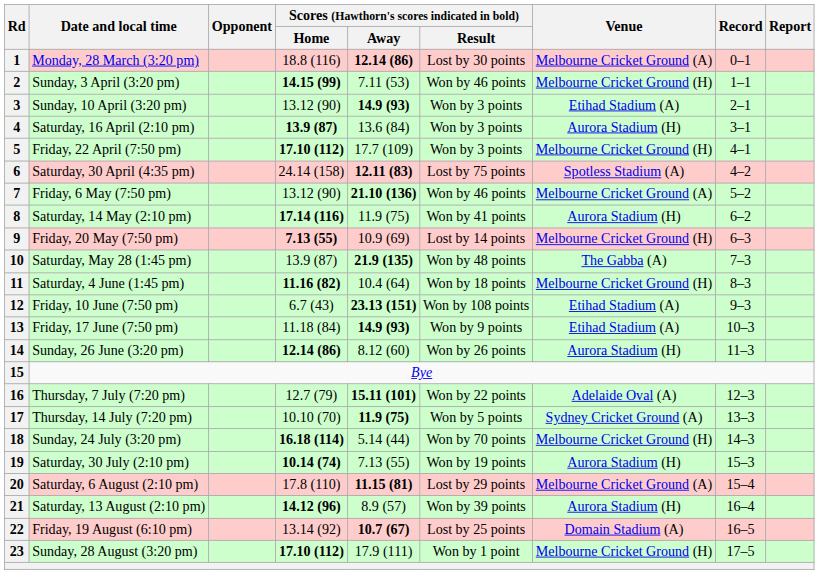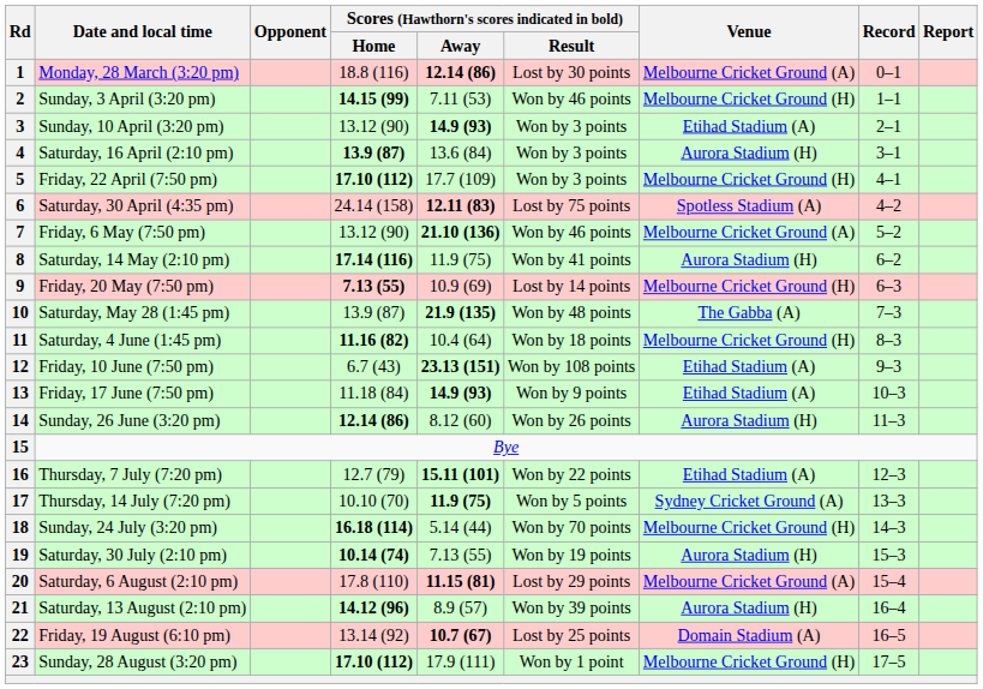 <table class="wikitable" style="text-align:center">
 <tr>
 <th rowspan="2">Rd</th>
 <th rowspan="2">Date and local time</th>
 <th rowspan="2"><strong>Opponent</strong></th>
 <th colspan="3"><strong>Scores</strong> <small>(Hawthorn's scores indicated in <strong>bold</strong>)</small></th>
 <th rowspan="2"><strong>Venue</strong></th>
 <th rowspan="2"><strong>Record</strong></th>
 <th rowspan="2"><strong>Report</strong></th>
 </tr>
 <tr>
 <th>Home</th>
 <th>Away</th>
 <th>Result</th>
 </tr>
 <tr style="background:#fcc;">
 <th>1</th>
 <td align=left><a href='#'>Monday, 28 March (3:20 pm)</a></td>
 <td align=left></td>
 <td>18.8 (116)</td>
 <td><strong>12.14 (86)</strong></td>
 <td>Lost by 30 points</td>
 <td><a href='#'>Melbourne Cricket Ground</a> (A)</td>
 <td>0–1</td>
 <td></td>
 </tr>
 <tr style="background:#cfc">
 <th>2</th>
 <td align=left>Sunday, 3 April (3:20 pm)</td>
 <td align=left></td>
 <td><strong>14.15 (99)</strong></td>
 <td>7.11 (53)</td>
 <td>Won by 46 points</td>
 <td><a href='#'>Melbourne Cricket Ground</a> (H)</td>
 <td>1–1</td>
 <td></td>
 </tr>
 <tr style="background:#cfc">
 <th>3</th>
 <td align=left>Sunday, 10 April (3:20 pm)</td>
 <td align=left></td>
 <td>13.12 (90)</td>
 <td><strong>14.9 (93)</strong></td>
 <td>Won by 3 points</td>
 <td><a href='#'>Etihad Stadium</a> (A)</td>
 <td>2–1</td>
 <td></td>
 </tr>
 <tr style="background:#cfc">
 <th>4</th>
 <td align=left>Saturday, 16 April (2:10 pm)</td>
 <td align=left></td>
 <td><strong>13.9 (87)</strong></td>
 <td>13.6 (84)</td>
 <td>Won by 3 points</td>
 <td><a href='#'>Aurora Stadium</a> (H)</td>
 <td>3–1</td>
 <td></td>
 </tr>
 <tr style="background:#cfc">
 <th>5</th>
 <td align=left>Friday, 22 April (7:50 pm)</td>
 <td align=left></td>
 <td><strong>17.10 (112)</strong></td>
 <td>17.7 (109)</td>
 <td>Won by 3 points</td>
 <td><a href='#'>Melbourne Cricket Ground</a> (H)</td>
 <td>4–1</td>
 <td></td>
 </tr>
 <tr style="background:#fcc;">
 <th>6</th>
 <td align=left>Saturday, 30 April (4:35 pm)</td>
 <td align=left></td>
 <td>24.14 (158)</td>
 <td><strong>12.11 (83)</strong></td>
 <td>Lost by 75 points</td>
 <td><a href='#'>Spotless Stadium</a> (A)</td>
 <td>4–2</td>
 <td></td>
 </tr>
 <tr style="background:#cfc">
 <th>7</th>
 <td align=left>Friday, 6 May (7:50 pm)</td>
 <td align=left></td>
 <td>13.12 (90)</td>
 <td><strong>21.10 (136)</strong></td>
 <td>Won by 46 points</td>
 <td><a href='#'>Melbourne Cricket Ground</a> (A)</td>
 <td>5–2</td>
 <td></td>
 </tr>
 <tr style="background:#cfc">
 <th>8</th>
 <td align=left>Saturday, 14 May (2:10 pm)</td>
 <td align=left></td>
 <td><strong>17.14 (116)</strong></td>
 <td>11.9 (75)</td>
 <td>Won by 41 points</td>
 <td><a href='#'>Aurora Stadium</a> (H)</td>
 <td>6–2</td>
 <td></td>
 </tr>
 <tr style="background:#fcc;">
 <th>9</th>
 <td align=left>Friday, 20 May (7:50 pm)</td>
 <td align=left></td>
 <td><strong>7.13 (55)</strong></td>
 <td>10.9 (69)</td>
 <td>Lost by 14 points</td>
 <td><a href='#'>Melbourne Cricket Ground</a> (H)</td>
 <td>6–3</td>
 <td></td>
 </tr>
 <tr style="background:#cfc">
 <th>10</th>
 <td align=left>Saturday, May 28 (1:45 pm)</td>
 <td align=left></td>
 <td>13.9 (87)</td>
 <td><strong>21.9 (135)</strong></td>
 <td>Won by 48 points</td>
 <td><a href='#'>The Gabba</a> (A)</td>
 <td>7–3</td>
 <td></td>
 </tr>
 <tr style="background:#cfc">
 <th>11</th>
 <td align=left>Saturday, 4 June (1:45 pm)</td>
 <td align=left></td>
 <td><strong>11.16 (82)</strong></td>
 <td>10.4 (64)</td>
 <td>Won by 18 points</td>
 <td><a href='#'>Melbourne Cricket Ground</a> (H)</td>
 <td>8–3</td>
 <td></td>
 </tr>
 <tr style="background:#cfc">
 <th>12</th>
 <td align=left>Friday, 10 June (7:50 pm)</td>
 <td align=left></td>
 <td>6.7 (43)</td>
 <td><strong>23.13 (151)</strong></td>
 <td>Won by 108 points</td>
 <td><a href='#'>Etihad Stadium</a> (A)</td>
 <td>9–3</td>
 <td></td>
 </tr>
 <tr style="background:#cfc">
 <th>13</th>
 <td align=left>Friday, 17 June (7:50 pm)</td>
 <td align=left></td>
 <td>11.18 (84)</td>
 <td><strong>14.9 (93)</strong></td>
 <td>Won by 9 points</td>
 <td><a href='#'>Etihad Stadium</a> (A)</td>
 <td>10–3</td>
 <td></td>
 </tr>
 <tr style="background:#cfc">
 <th>14</th>
 <td align=left>Sunday, 26 June (3:20 pm)</td>
 <td align=left></td>
 <td><strong>12.14 (86)</strong></td>
 <td>8.12 (60)</td>
 <td>Won by 26 points</td>
 <td><a href='#'>Aurora Stadium</a> (H)</td>
 <td>11–3</td>
 <td></td>
 </tr>
 <tr>
 <th>15</th>
 <td colspan="10"><em><a href='#'>Bye</a></em></td>
 </tr>
 <tr style="background:#cfc">
 <th>16</th>
 <td align=left>Thursday, 7 July (7:20 pm)</td>
 <td align=left></td>
 <td>12.7 (79)</td>
 <td><strong>15.11 (101)</strong></td>
 <td>Won by 22 points</td>
-<td><a href='#'>Adelaide Oval</a> (A)</td>
+<td><a href='#'>Etihad Stadium</a> (A)</td>
 <td>12–3</td>
 <td></td>
 </tr>
 <tr style="background:#cfc">
 <th>17</th>
 <td align=left>Thursday, 14 July (7:20 pm)</td>
 <td align=left></td>
 <td>10.10 (70)</td>
 <td><strong>11.9 (75)</strong></td>
 <td>Won by 5 points</td>
 <td><a href='#'>Sydney Cricket Ground</a> (A)</td>
 <td>13–3</td>
 <td></td>
 </tr>
 <tr style="background:#cfc">
 <th>18</th>
 <td align=left>Sunday, 24 July (3:20 pm)</td>
 <td align=left></td>
 <td><strong>16.18 (114)</strong></td>
 <td>5.14 (44)</td>
 <td>Won by 70 points</td>
 <td><a href='#'>Melbourne Cricket Ground</a> (H)</td>
 <td>14–3</td>
 <td></td>
 </tr>
 <tr style="background:#cfc">
 <th>19</th>
 <td align=left>Saturday, 30 July (2:10 pm)</td>
 <td align=left></td>
 <td><strong>10.14 (74)</strong></td>
 <td>7.13 (55)</td>
 <td>Won by 19 points</td>
 <td><a href='#'>Aurora Stadium</a> (H)</td>
 <td>15–3</td>
 <td></td>
 </tr>
 <tr style="background:#fcc;">
 <th>20</th>
 <td align=left>Saturday, 6 August (2:10 pm)</td>
 <td align=left></td>
 <td>17.8 (110)</td>
 <td><strong>11.15 (81)</strong></td>
 <td>Lost by 29 points</td>
 <td><a href='#'>Melbourne Cricket Ground</a> (A)</td>
 <td>15–4</td>
 <td></td>
 </tr>
 <tr style="background:#cfc">
 <th>21</th>
 <td align=left>Saturday, 13 August (2:10 pm)</td>
 <td align=left></td>
 <td><strong>14.12 (96)</strong></td>
 <td>8.9 (57)</td>
 <td>Won by 39 points</td>
 <td><a href='#'>Aurora Stadium</a> (H)</td>
 <td>16–4</td>
 <td></td>
 </tr>
 <tr style="background:#fcc;">
 <th>22</th>
 <td align=left>Friday, 19 August (6:10 pm)</td>
 <td align=left></td>
 <td>13.14 (92)</td>
 <td><strong>10.7 (67)</strong></td>
 <td>Lost by 25 points</td>
 <td><a href='#'>Domain Stadium</a> (A)</td>
 <td>16–5</td>
 <td></td>
 </tr>
 <tr style="background:#cfc">
 <th>23</th>
 <td align=left>Sunday, 28 August (3:20 pm)</td>
 <td align=left></td>
 <td><strong>17.10 (112)</strong></td>
 <td>17.9 (111)</td>
 <td>Won by 1 point</td>
 <td><a href='#'>Melbourne Cricket Ground</a> (H)</td>
 <td>17–5</td>
 <td></td>
 </tr>
 <tr>
 <th colspan="11"></th>
 </tr>
 </table>
